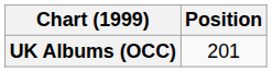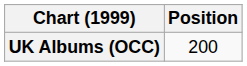 <table class="wikitable plainrowheaders" style="text-align:center;">
 <tr>
 <th scope="col">Chart (1999)</th>
 <th scope="col">Position</th>
 </tr>
 <tr>
 <th scope="row">UK Albums (OCC)</th>
-<td>201</td>
+<td>200</td>
 </tr>
 </table>
